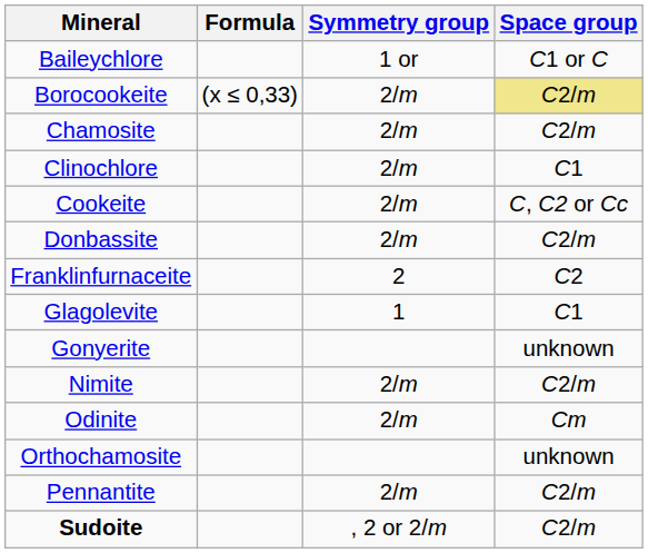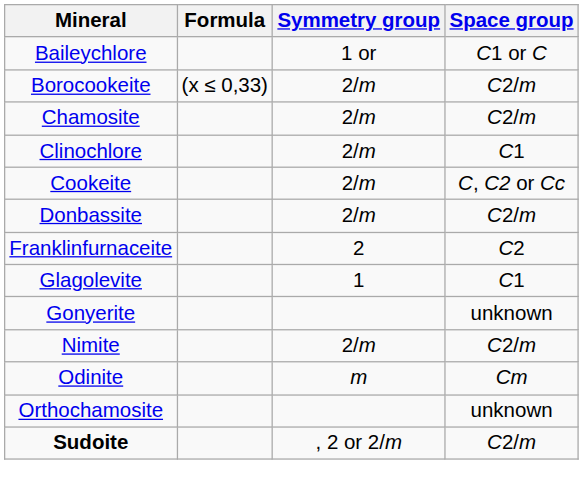 <table class="wikitable" style="text-align:center;">
 <tr>
 <th scope=col>Mineral</th>
 <th scope=col>Formula</th>
 <th scope=col><a href='#'>Symmetry group</a></th>
 <th scope=col><a href='#'>Space group</a></th>
 </tr>
 <tr>
 <td><a href='#'>Baileychlore</a></td>
 <td></td>
 <td>1 or </td>
 <td><em>C</em>1 or <em>C</em></td>
 </tr>
 <tr>
 <td><a href='#'>Borocookeite</a></td>
 <td> (x ≤ 0,33)</td>
 <td>2/<em>m</em></td>
-<td style="background: khaki;"><em>C</em>2/<em>m</em></td>
+<td><em>C</em>2/<em>m</em></td>
 </tr>
 <tr>
 <td><a href='#'>Chamosite</a></td>
 <td></td>
 <td>2/<em>m</em></td>
 <td><em>C</em>2/<em>m</em></td>
 </tr>
 <tr>
 <td><a href='#'>Clinochlore</a></td>
 <td></td>
 <td>2/<em>m</em></td>
 <td><em>C</em>1</td>
 </tr>
 <tr>
 <td><a href='#'>Cookeite</a></td>
 <td></td>
 <td>2/<em>m</em></td>
 <td><em>C</em>, <em>C2</em> or <em>Cc</em></td>
 </tr>
 <tr>
 <td><a href='#'>Donbassite</a></td>
 <td></td>
 <td>2/<em>m</em></td>
 <td><em>C</em>2/<em>m</em></td>
 </tr>
 <tr>
 <td><a href='#'>Franklinfurnaceite</a></td>
 <td></td>
 <td>2</td>
 <td><em>C</em>2</td>
 </tr>
 <tr>
 <td><a href='#'>Glagolevite</a></td>
 <td></td>
 <td>1</td>
 <td><em>C</em>1</td>
 </tr>
 <tr>
 <td><a href='#'>Gonyerite</a></td>
 <td></td>
 <td></td>
 <td>unknown</td>
 </tr>
 <tr>
 <td><a href='#'>Nimite</a></td>
 <td></td>
 <td>2/<em>m</em></td>
 <td><em>C</em>2/<em>m</em></td>
 </tr>
 <tr>
 <td><a href='#'>Odinite</a></td>
 <td></td>
-<td>2/<em>m</em></td>
+<td><em>m</em></td>
 <td><em>Cm</em></td>
 </tr>
 <tr>
 <td><a href='#'>Orthochamosite</a></td>
 <td></td>
 <td></td>
 <td>unknown</td>
 </tr>
 <tr>
-<td><a href='#'>Pennantite</a></td>
-<td></td>
-<td>2/<em>m</em></td>
-<td><em>C</em>2/<em>m</em></td>
-</tr>
-<tr>
 <td><strong>Sudoite</strong></td>
 <td></td>
 <td>, 2 or 2/<em>m</em></td>
 <td><em>C</em>2/<em>m</em></td>
 </tr>
 </table>
